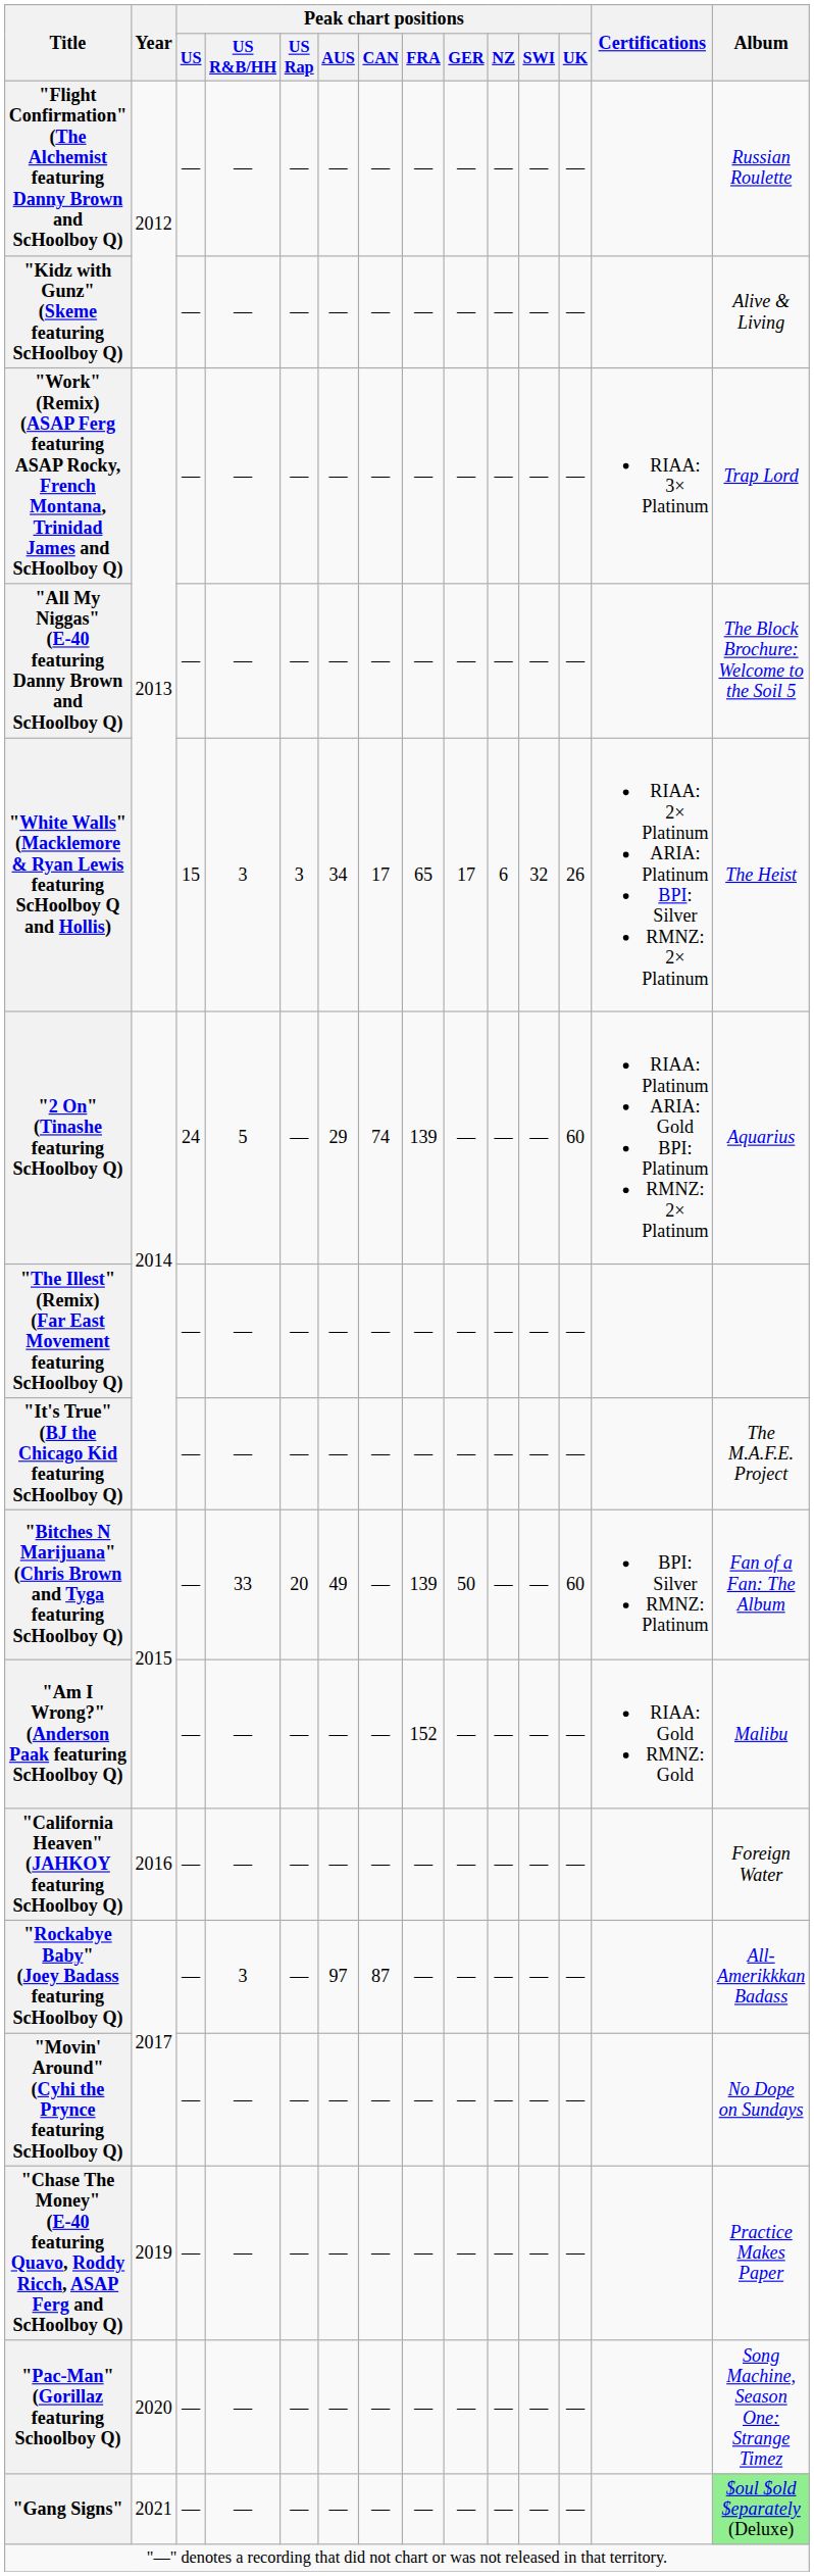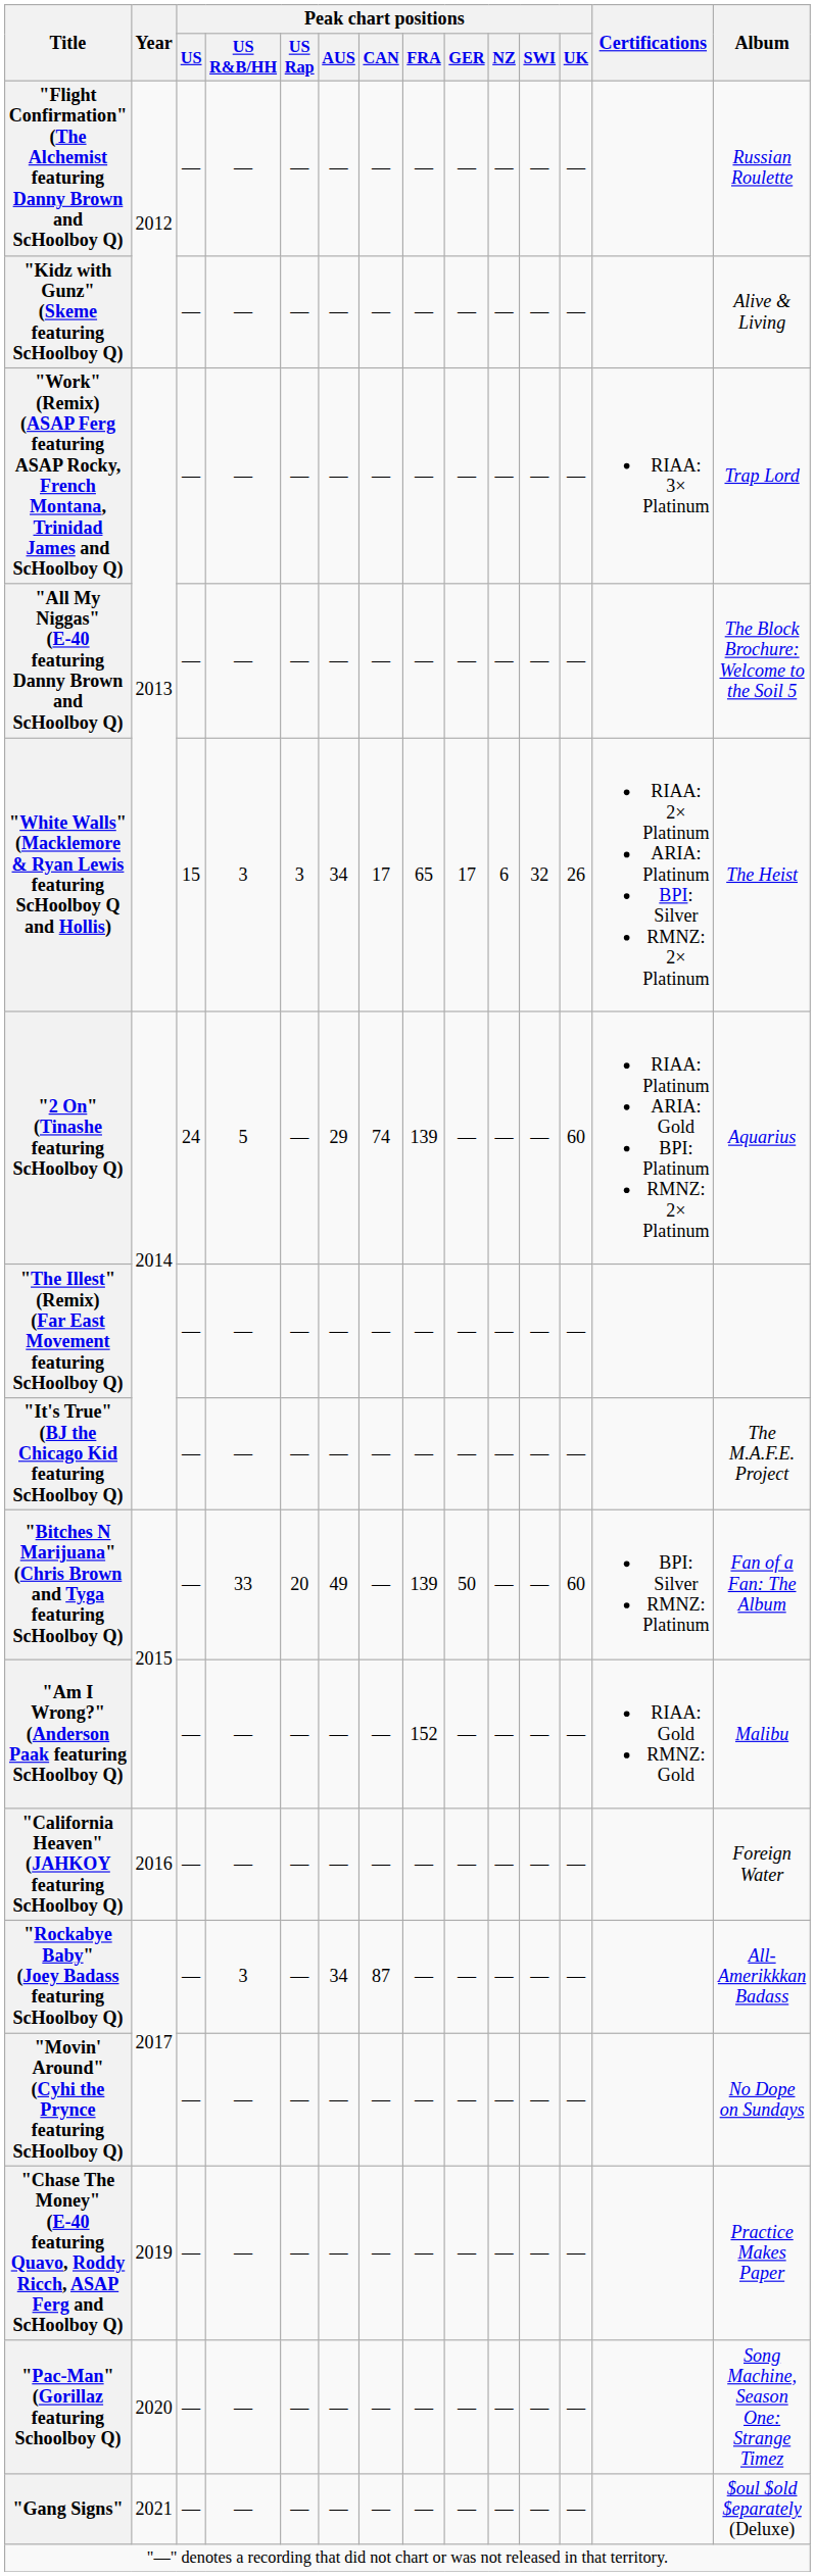 <table class="wikitable plainrowheaders" style="text-align:center;">
 <tr>
 <th scope="col" rowspan="2" style="width:20em;">Title</th>
 <th scope="col" rowspan="2">Year</th>
 <th scope="col" colspan="10">Peak chart positions</th>
 <th scope="col" rowspan="2" style="width:12em;"><a href='#'>Certifications</a></th>
 <th scope="col" rowspan="2">Album</th>
 </tr>
 <tr>
 <th scope="col" style="width:3em;font-size:90%;"><a href='#'>US</a><br></th>
 <th scope="col" style="width:3em;font-size:90%;"><a href='#'>US<br>R&B/HH</a><br></th>
 <th scope="col" style="width:3em;font-size:90%;"><a href='#'>US<br>Rap</a><br></th>
 <th scope="col" style="width:3em;font-size:90%;"><a href='#'>AUS</a><br></th>
 <th scope="col" style="width:3em;font-size:90%;"><a href='#'>CAN</a><br></th>
 <th scope="col" style="width:3em;font-size:90%;"><a href='#'>FRA</a><br></th>
 <th scope="col" style="width:3em;font-size:90%;"><a href='#'>GER</a></th>
 <th scope="col" style="width:3em;font-size:90%;"><a href='#'>NZ</a></th>
 <th scope="col" style="width:3em;font-size:90%;"><a href='#'>SWI</a></th>
 <th scope="col" style="width:3em;font-size:90%;"><a href='#'>UK</a></th>
 </tr>
 <tr>
 <th scope="row">"Flight Confirmation"<br><span>(<a href='#'>The Alchemist</a> featuring <a href='#'>Danny Brown</a> and ScHoolboy Q)</span></th>
 <td rowspan="2">2012</td>
 <td>—</td>
 <td>—</td>
 <td>—</td>
 <td>—</td>
 <td>—</td>
 <td>—</td>
 <td>—</td>
 <td>—</td>
 <td>—</td>
 <td>—</td>
 <td></td>
 <td><em><a href='#'>Russian Roulette</a></em></td>
 </tr>
 <tr>
 <th scope="row">"Kidz with Gunz"<br><span>(<a href='#'>Skeme</a> featuring ScHoolboy Q)</span></th>
 <td>—</td>
 <td>—</td>
 <td>—</td>
 <td>—</td>
 <td>—</td>
 <td>—</td>
 <td>—</td>
 <td>—</td>
 <td>—</td>
 <td>—</td>
 <td></td>
 <td><em>Alive & Living</em></td>
 </tr>
 <tr>
 <th scope="row">"Work" (Remix)<br><span>(<a href='#'>ASAP Ferg</a> featuring ASAP Rocky, <a href='#'>French Montana</a>, <a href='#'>Trinidad James</a> and ScHoolboy Q)</span></th>
 <td rowspan="3">2013</td>
 <td>—</td>
 <td>—</td>
 <td>—</td>
 <td>—</td>
 <td>—</td>
 <td>—</td>
 <td>—</td>
 <td>—</td>
 <td>—</td>
 <td>—</td>
 <td><br><ul><li>RIAA: 3× Platinum</li></ul></td>
 <td><em><a href='#'>Trap Lord</a></em></td>
 </tr>
 <tr>
 <th scope="row">"All My Niggas"<br><span>(<a href='#'>E-40</a> featuring Danny Brown and ScHoolboy Q)</span></th>
 <td>—</td>
 <td>—</td>
 <td>—</td>
 <td>—</td>
 <td>—</td>
 <td>—</td>
 <td>—</td>
 <td>—</td>
 <td>—</td>
 <td>—</td>
 <td></td>
 <td><em><a href='#'>The Block Brochure: Welcome to the Soil 5</a></em></td>
 </tr>
 <tr>
 <th scope="row">"<a href='#'>White Walls</a>"<br><span>(<a href='#'>Macklemore & Ryan Lewis</a> featuring ScHoolboy Q and <a href='#'>Hollis</a>)</span></th>
 <td>15</td>
 <td>3</td>
 <td>3</td>
 <td>34</td>
 <td>17</td>
 <td>65</td>
 <td>17</td>
 <td>6</td>
 <td>32</td>
 <td>26</td>
 <td><br><ul><li>RIAA: 2× Platinum</li><li>ARIA: Platinum</li><li><a href='#'>BPI</a>: Silver</li><li>RMNZ: 2× Platinum</li></ul></td>
 <td><em><a href='#'>The Heist</a></em></td>
 </tr>
 <tr>
 <th scope="row">"<a href='#'>2 On</a>"<br><span>(<a href='#'>Tinashe</a> featuring ScHoolboy Q)</span></th>
 <td rowspan="3">2014</td>
 <td>24</td>
 <td>5</td>
 <td>—</td>
 <td>29</td>
 <td>74</td>
 <td>139</td>
 <td>—</td>
 <td>—</td>
 <td>—</td>
 <td>60</td>
 <td><br><ul><li>RIAA: Platinum</li><li>ARIA: Gold</li><li>BPI: Platinum</li><li>RMNZ: 2× Platinum</li></ul></td>
 <td><em><a href='#'>Aquarius</a></em></td>
 </tr>
 <tr>
 <th scope="row">"<a href='#'>The Illest</a>" (Remix)<br><span>(<a href='#'>Far East Movement</a> featuring ScHoolboy Q)</span></th>
 <td>—</td>
 <td>—</td>
 <td>—</td>
 <td>—</td>
 <td>—</td>
 <td>—</td>
 <td>—</td>
 <td>—</td>
 <td>—</td>
 <td>—</td>
 <td></td>
 <td></td>
 </tr>
 <tr>
 <th scope="row">"It's True"<br><span>(<a href='#'>BJ the Chicago Kid</a> featuring ScHoolboy Q)</span></th>
 <td>—</td>
 <td>—</td>
 <td>—</td>
 <td>—</td>
 <td>—</td>
 <td>—</td>
 <td>—</td>
 <td>—</td>
 <td>—</td>
 <td>—</td>
 <td></td>
 <td><em>The M.A.F.E. Project</em></td>
 </tr>
 <tr>
 <th scope="row">"<a href='#'>Bitches N Marijuana</a>"<br><span>(<a href='#'>Chris Brown</a> and <a href='#'>Tyga</a> featuring ScHoolboy Q)</span></th>
 <td rowspan="2">2015</td>
 <td>—</td>
 <td>33</td>
 <td>20</td>
 <td>49</td>
 <td>—</td>
 <td>139</td>
 <td>50</td>
 <td>—</td>
 <td>—</td>
 <td>60</td>
 <td><br><ul><li>BPI: Silver</li><li>RMNZ: Platinum</li></ul></td>
 <td><em><a href='#'>Fan of a Fan: The Album</a></em></td>
 </tr>
 <tr>
 <th scope="row">"Am I Wrong?"<br><span>(<a href='#'>Anderson Paak</a> featuring ScHoolboy Q)</span></th>
 <td>—</td>
 <td>—</td>
 <td>—</td>
 <td>—</td>
 <td>—</td>
 <td>152</td>
 <td>—</td>
 <td>—</td>
 <td>—</td>
 <td>—</td>
 <td><br><ul><li>RIAA: Gold</li><li>RMNZ: Gold</li></ul></td>
 <td><em><a href='#'>Malibu</a></em></td>
 </tr>
 <tr>
 <th scope="row">"California Heaven"<br><span>(<a href='#'>JAHKOY</a> featuring ScHoolboy Q)</span></th>
 <td>2016</td>
 <td>—</td>
 <td>—</td>
 <td>—</td>
 <td>—</td>
 <td>—</td>
 <td>—</td>
 <td>—</td>
 <td>—</td>
 <td>—</td>
 <td>—</td>
 <td></td>
 <td><em>Foreign Water</em></td>
 </tr>
 <tr>
 <th scope="row">"<a href='#'>Rockabye Baby</a>"<br><span>(<a href='#'>Joey Badass</a> featuring ScHoolboy Q)</span></th>
 <td rowspan="2">2017</td>
 <td>—</td>
 <td>3</td>
 <td>—</td>
-<td>97</td>
+<td>34</td>
 <td>87</td>
 <td>—</td>
 <td>—</td>
 <td>—</td>
 <td>—</td>
 <td>—</td>
 <td></td>
 <td><em><a href='#'>All-Amerikkkan Badass</a></em></td>
 </tr>
 <tr>
 <th scope="row">"Movin' Around"<br><span>(<a href='#'>Cyhi the Prynce</a> featuring ScHoolboy Q)</span></th>
 <td>—</td>
 <td>—</td>
 <td>—</td>
 <td>—</td>
 <td>—</td>
 <td>—</td>
 <td>—</td>
 <td>—</td>
 <td>—</td>
 <td>—</td>
 <td></td>
 <td><em><a href='#'>No Dope on Sundays</a></em></td>
 </tr>
 <tr>
 <th scope="row">"Chase The Money"<br><span>(<a href='#'>E-40</a> featuring <a href='#'>Quavo</a>, <a href='#'>Roddy Ricch</a>, <a href='#'>ASAP Ferg</a> and ScHoolboy Q)</span></th>
 <td>2019</td>
 <td>—</td>
 <td>—</td>
 <td>—</td>
 <td>—</td>
 <td>—</td>
 <td>—</td>
 <td>—</td>
 <td>—</td>
 <td>—</td>
 <td>—</td>
 <td></td>
 <td><em><a href='#'>Practice Makes Paper</a></em></td>
 </tr>
 <tr>
 <th scope="row">"<a href='#'>Pac-Man</a>"<br><span>(<a href='#'>Gorillaz</a> featuring Schoolboy Q)</span></th>
 <td>2020</td>
 <td>—</td>
 <td>—</td>
 <td>—</td>
 <td>—</td>
 <td>—</td>
 <td>—</td>
 <td>—</td>
 <td>—</td>
 <td>—</td>
 <td>—</td>
 <td></td>
 <td><em><a href='#'>Song Machine, Season One: Strange Timez</a></em></td>
 </tr>
 <tr>
 <th scope="row">"Gang Signs"<br></th>
 <td>2021</td>
 <td>—</td>
 <td>—</td>
 <td>—</td>
 <td>—</td>
 <td>—</td>
 <td>—</td>
 <td>—</td>
 <td>—</td>
 <td>—</td>
 <td>—</td>
 <td></td>
-<td style="background: lightgreen;"><em><a href='#'>$oul $old $eparately</a></em> (Deluxe)</td>
+<td><em><a href='#'>$oul $old $eparately</a></em> (Deluxe)</td>
 </tr>
 <tr>
 <td colspan="14" style="font-size:90%">"—" denotes a recording that did not chart or was not released in that territory.</td>
 </tr>
 </table>
